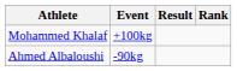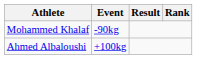 <table class="wikitable">
 <tr>
 <th>Athlete</th>
 <th>Event</th>
 <th>Result</th>
 <th>Rank</th>
 </tr>
 <tr align=center>
 <td align=left><a href='#'>Mohammed Khalaf</a></td>
-<td align=left><a href='#'>+100kg</a></td>
+<td align=left><a href='#'>-90kg</a></td>
 <td colspan=2></td>
 </tr>
 <tr align=center>
 <td align=left><a href='#'>Ahmed Albaloushi</a></td>
-<td align=left><a href='#'>-90kg</a></td>
+<td align=left><a href='#'>+100kg</a></td>
 <td colspan=2></td>
 </tr>
 </table>
